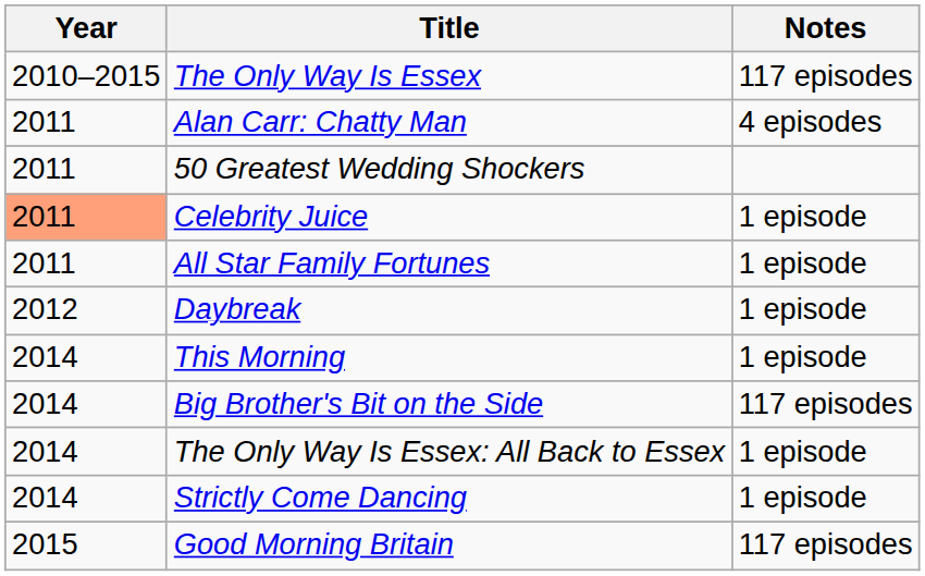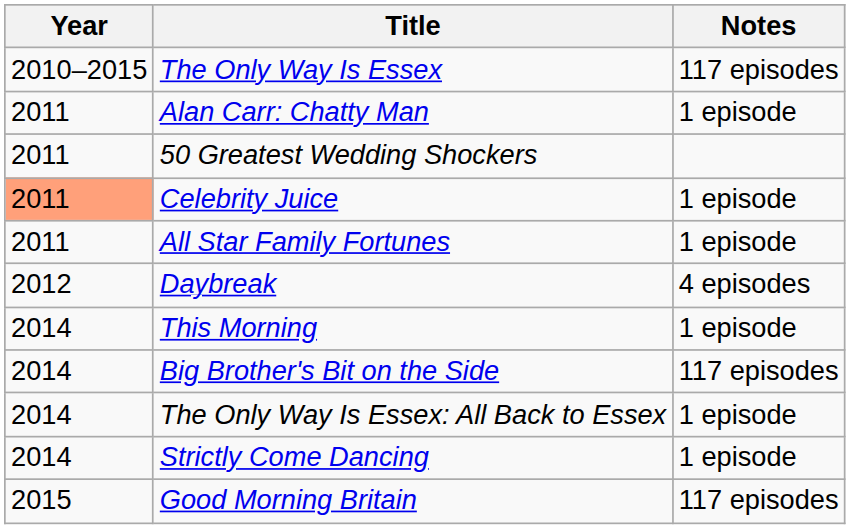 <table class="wikitable sortable">
 <tr>
 <th>Year</th>
 <th>Title</th>
 <th>Notes</th>
 </tr>
 <tr>
 <td>2010–2015</td>
 <td><em><a href='#'>The Only Way Is Essex</a></em></td>
 <td>117 episodes</td>
 </tr>
 <tr>
 <td>2011</td>
 <td><em><a href='#'>Alan Carr: Chatty Man</a></em></td>
-<td>4 episodes</td>
+<td>1 episode</td>
 </tr>
 <tr>
 <td>2011</td>
 <td><em>50 Greatest Wedding Shockers</em></td>
 <td></td>
 </tr>
 <tr>
 <td style="background: lightsalmon;">2011</td>
 <td><em><a href='#'>Celebrity Juice</a></em></td>
 <td>1 episode</td>
 </tr>
 <tr>
 <td>2011</td>
 <td><em><a href='#'>All Star Family Fortunes</a></em></td>
 <td>1 episode</td>
 </tr>
 <tr>
 <td>2012</td>
 <td><em><a href='#'>Daybreak</a></em></td>
-<td>1 episode</td>
+<td>4 episodes</td>
 </tr>
 <tr>
 <td>2014</td>
 <td><em><a href='#'>This Morning</a></em></td>
 <td>1 episode</td>
 </tr>
 <tr>
 <td>2014</td>
 <td><em><a href='#'>Big Brother's Bit on the Side</a></em></td>
 <td>117 episodes</td>
 </tr>
 <tr>
 <td>2014</td>
 <td><em>The Only Way Is Essex: All Back to Essex</em></td>
 <td>1 episode</td>
 </tr>
 <tr>
 <td>2014</td>
 <td><em><a href='#'>Strictly Come Dancing</a></em></td>
 <td>1 episode</td>
 </tr>
 <tr>
 <td>2015</td>
 <td><em><a href='#'>Good Morning Britain</a></em></td>
 <td>117 episodes</td>
 </tr>
 </table>
